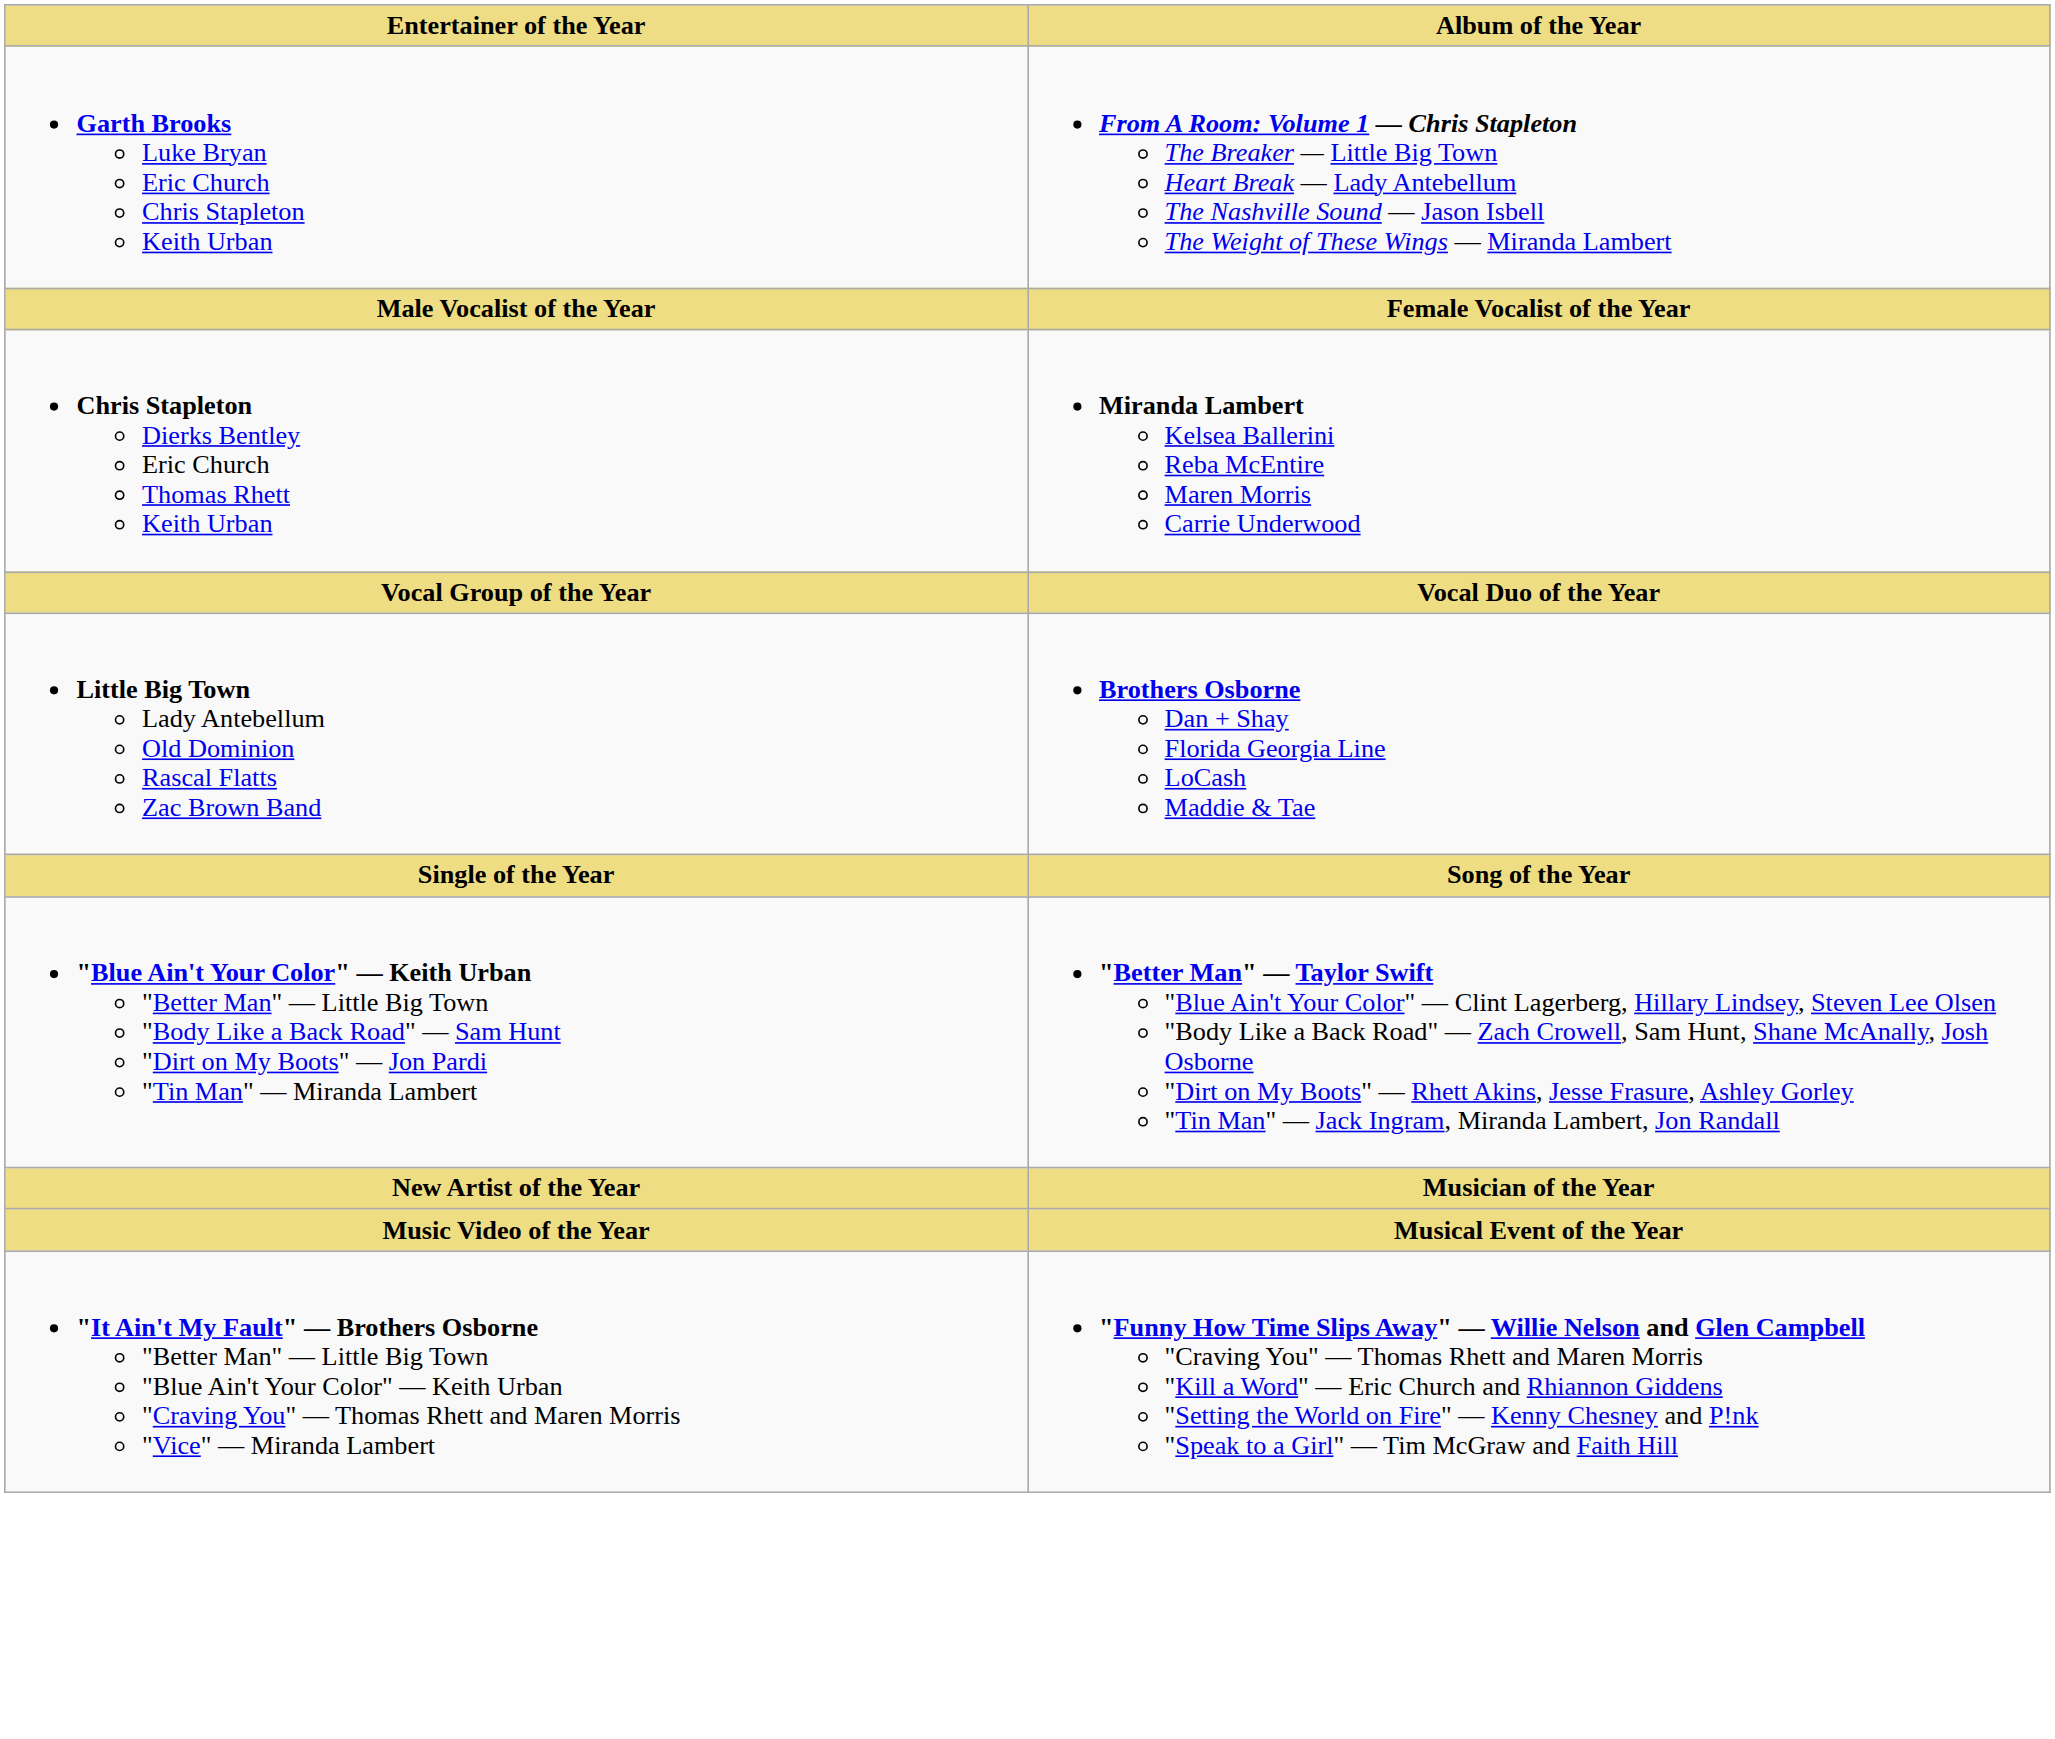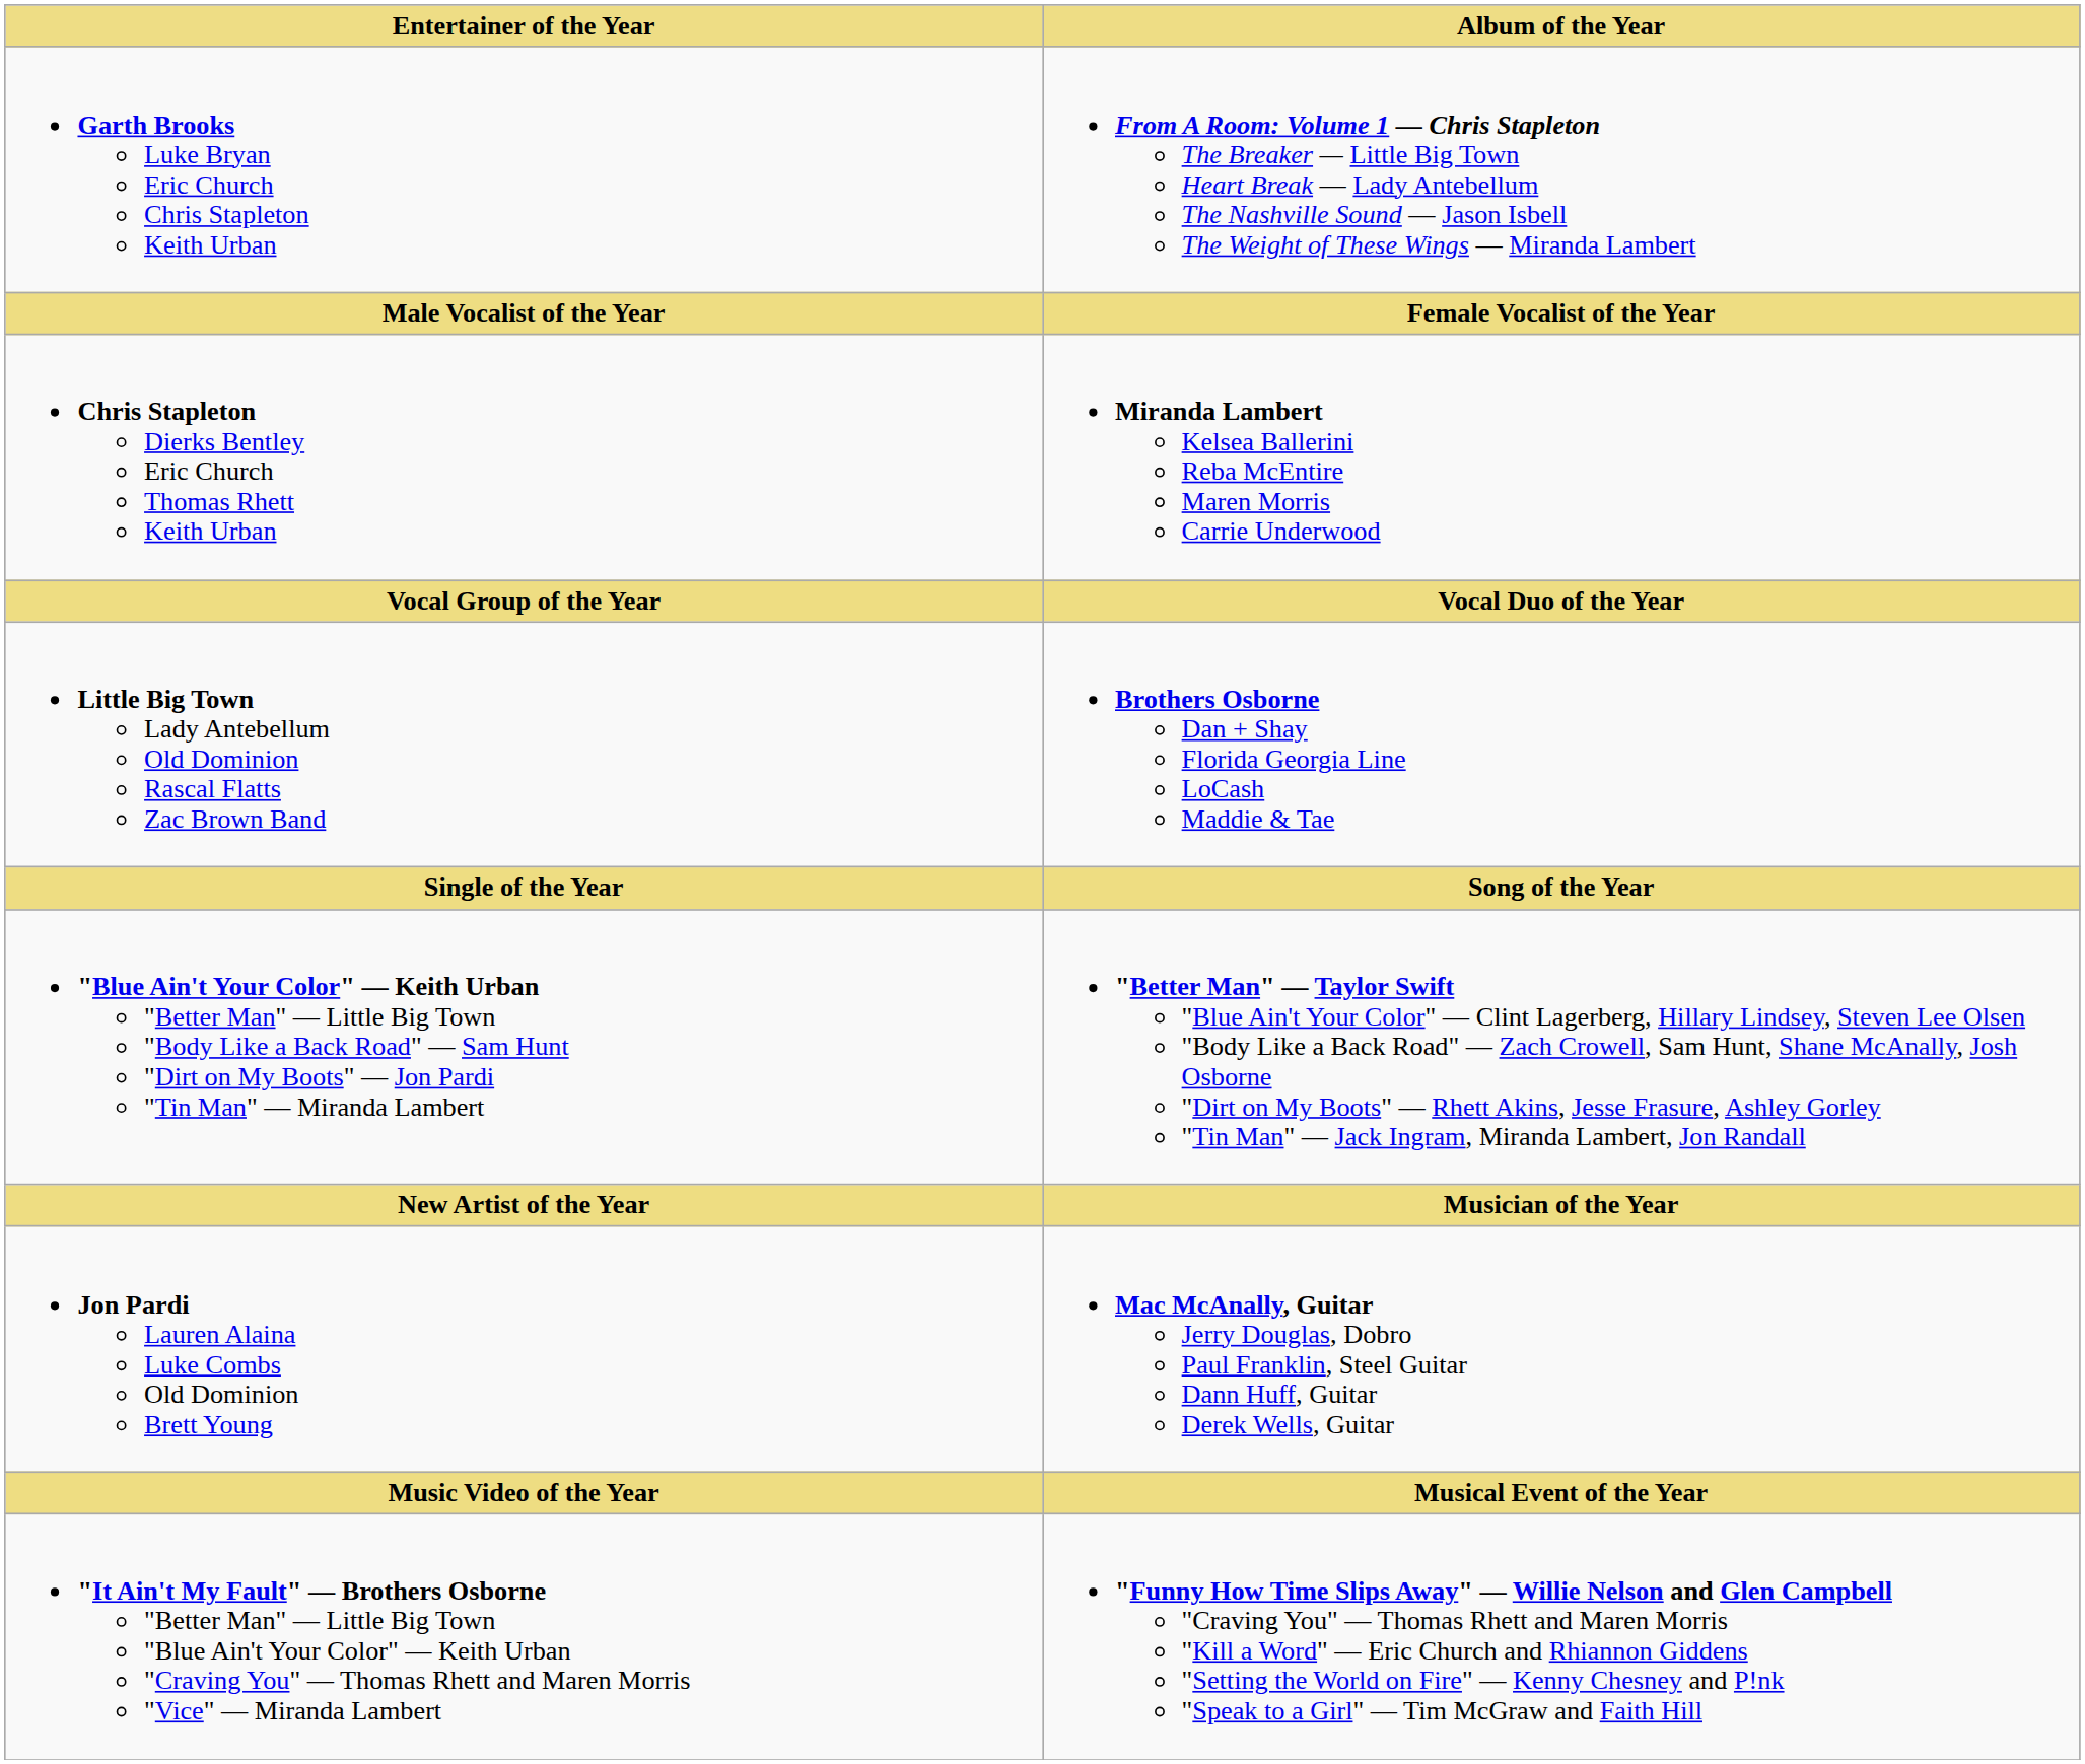 <table class="wikitable">
 <tr>
 <th style="background:#EEDD85;" width="50%">Entertainer of the Year</th>
 <th style="background:#EEDD85;" width="50%">Album of the Year</th>
 </tr>
 <tr>
 <td valign="top"><br><ul><li><strong><a href='#'>Garth Brooks</a></strong><ul><li><a href='#'>Luke Bryan</a></li><li><a href='#'>Eric Church</a></li><li><a href='#'>Chris Stapleton</a></li><li><a href='#'>Keith Urban</a></li></ul></li></ul></td>
 <td valign="top"><br><ul><li><strong><em><a href='#'>From A Room: Volume 1</a> — Chris Stapleton</em></strong><ul><li><em><a href='#'>The Breaker</a> —</em> <a href='#'>Little Big Town</a></li><li><em><a href='#'>Heart Break</a></em> — <a href='#'>Lady Antebellum</a></li><li><em><a href='#'>The Nashville Sound</a></em> — <a href='#'>Jason Isbell</a></li><li><em><a href='#'>The Weight of These Wings</a></em> — <a href='#'>Miranda Lambert</a></li></ul></li></ul></td>
 </tr>
 <tr>
 <th style="background:#EEDD82; width=50%">Male Vocalist of the Year</th>
 <th style="background:#EEDD82; width=50%">Female Vocalist of the Year</th>
 </tr>
 <tr>
 <td valign="top"><br><ul><li><strong>Chris Stapleton</strong><ul><li><a href='#'>Dierks Bentley</a></li><li>Eric Church</li><li><a href='#'>Thomas Rhett</a></li><li><a href='#'>Keith Urban</a></li></ul></li></ul></td>
 <td valign="top"><br><ul><li><strong>Miranda Lambert</strong><ul><li><a href='#'>Kelsea Ballerini</a></li><li><a href='#'>Reba McEntire</a></li><li><a href='#'>Maren Morris</a></li><li><a href='#'>Carrie Underwood</a></li></ul></li></ul></td>
 </tr>
 <tr>
 <th style="background:#EEDD82; width=50%">Vocal Group of the Year</th>
 <th style="background:#EEDD82; width=50%">Vocal Duo of the Year</th>
 </tr>
 <tr>
 <td valign="top"><br><ul><li><strong>Little Big Town</strong><ul><li>Lady Antebellum</li><li><a href='#'>Old Dominion</a></li><li><a href='#'>Rascal Flatts</a></li><li><a href='#'>Zac Brown Band</a></li></ul></li></ul></td>
 <td valign="top"><br><ul><li><strong><a href='#'>Brothers Osborne</a></strong><ul><li><a href='#'>Dan + Shay</a></li><li><a href='#'>Florida Georgia Line</a></li><li><a href='#'>LoCash</a></li><li><a href='#'>Maddie & Tae</a></li></ul></li></ul></td>
 </tr>
 <tr>
 <th style="background:#EEDD82; width=50%">Single of the Year</th>
 <th style="background:#EEDD82; width=50%">Song of the Year</th>
 </tr>
 <tr>
 <td valign="top"><br><ul><li><strong>"<a href='#'>Blue Ain't Your Color</a>" — Keith Urban</strong><ul><li>"<a href='#'>Better Man</a>" — Little Big Town</li><li>"<a href='#'>Body Like a Back Road</a>" — <a href='#'>Sam Hunt</a></li><li>"<a href='#'>Dirt on My Boots</a>" — <a href='#'>Jon Pardi</a></li><li>"<a href='#'>Tin Man</a>" — Miranda Lambert</li></ul></li></ul></td>
 <td valign="top"><br><ul><li><strong>"<a href='#'>Better Man</a>" — <a href='#'>Taylor Swift</a></strong><ul><li>"<a href='#'>Blue Ain't Your Color</a>" — Clint Lagerberg, <a href='#'>Hillary Lindsey</a>, <a href='#'>Steven Lee Olsen</a></li><li>"Body Like a Back Road" — <a href='#'>Zach Crowell</a>, Sam Hunt, <a href='#'>Shane McAnally</a>, <a href='#'>Josh Osborne</a></li><li>"<a href='#'>Dirt on My Boots</a>" — <a href='#'>Rhett Akins</a>, <a href='#'>Jesse Frasure</a>, <a href='#'>Ashley Gorley</a></li><li>"<a href='#'>Tin Man</a>" — <a href='#'>Jack Ingram</a>, Miranda Lambert, <a href='#'>Jon Randall</a></li></ul></li></ul></td>
 </tr>
 <tr>
 <th style="background:#EEDD82; width=50%">New Artist of the Year</th>
 <th style="background:#EEDD82; width=50%">Musician of the Year</th>
 </tr>
 <tr>
+<td valign="top"><br><ul><li><strong>Jon Pardi</strong><ul><li><a href='#'>Lauren Alaina</a></li><li><a href='#'>Luke Combs</a></li><li>Old Dominion</li><li><a href='#'>Brett Young</a></li></ul></li></ul></td>
+<td valign="top"><br><ul><li><strong><a href='#'>Mac McAnally</a>, Guitar</strong><ul><li><a href='#'>Jerry Douglas</a>, Dobro</li><li><a href='#'>Paul Franklin</a>, Steel Guitar</li><li><a href='#'>Dann Huff</a>, Guitar</li><li><a href='#'>Derek Wells</a>, Guitar</li></ul></li></ul></td>
+</tr>
+<tr>
 <th style="background:#EEDD82; width=50%">Music Video of the Year</th>
 <th style="background:#EEDD82; width=50%">Musical Event of the Year</th>
 </tr>
 <tr>
 <td valign="top"><br><ul><li><strong>"<a href='#'>It Ain't My Fault</a>" — Brothers Osborne</strong><ul><li>"Better Man" — Little Big Town</li><li>"Blue Ain't Your Color" — Keith Urban</li><li>"<a href='#'>Craving You</a>" — Thomas Rhett and Maren Morris</li><li>"<a href='#'>Vice</a>" — Miranda Lambert</li></ul></li></ul></td>
 <td valign="top"><br><ul><li><strong>"<a href='#'>Funny How Time Slips Away</a>" — <a href='#'>Willie Nelson</a> and <a href='#'>Glen Campbell</a></strong><ul><li>"Craving You" — Thomas Rhett and Maren Morris</li><li>"<a href='#'>Kill a Word</a>" — Eric Church and <a href='#'>Rhiannon Giddens</a></li><li>"<a href='#'>Setting the World on Fire</a>" — <a href='#'>Kenny Chesney</a> and <a href='#'>P!nk</a></li><li>"<a href='#'>Speak to a Girl</a>" — Tim McGraw and <a href='#'>Faith Hill</a></li></ul></li></ul></td>
 </tr>
 </table>
